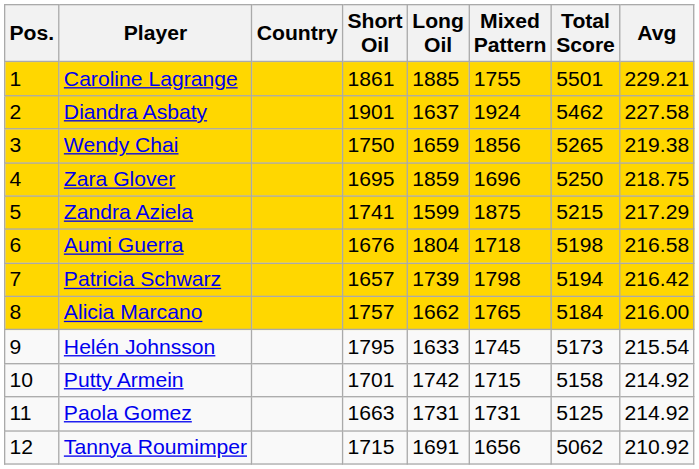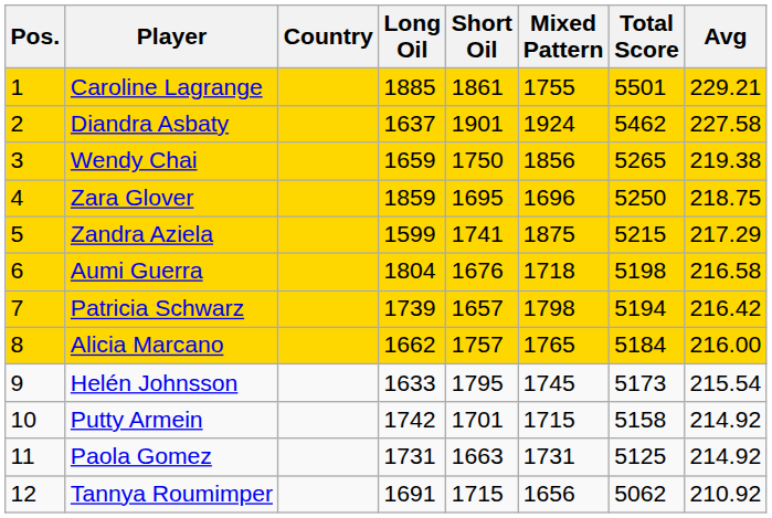 <table class="wikitable">
 <tr>
 <th>Pos.</th>
 <th>Player</th>
 <th>Country</th>
+<th>Long<br>Oil</th>
 <th>Short<br>Oil</th>
-<th>Long<br>Oil</th>
 <th>Mixed<br>Pattern</th>
 <th>Total<br>Score</th>
 <th>Avg</th>
 </tr>
 <tr bgcolor=gold>
 <td>1</td>
 <td><a href='#'>Caroline Lagrange</a></td>
 <td></td>
+<td>1885</td>
 <td>1861</td>
-<td>1885</td>
 <td>1755</td>
 <td>5501</td>
 <td>229.21</td>
 </tr>
 <tr bgcolor=gold>
 <td>2</td>
 <td><a href='#'>Diandra Asbaty</a></td>
 <td></td>
+<td>1637</td>
 <td>1901</td>
-<td>1637</td>
 <td>1924</td>
 <td>5462</td>
 <td>227.58</td>
 </tr>
 <tr bgcolor=gold>
 <td>3</td>
 <td><a href='#'>Wendy Chai</a></td>
 <td></td>
+<td>1659</td>
 <td>1750</td>
-<td>1659</td>
 <td>1856</td>
 <td>5265</td>
 <td>219.38</td>
 </tr>
 <tr bgcolor=gold>
 <td>4</td>
 <td><a href='#'>Zara Glover</a></td>
 <td></td>
+<td>1859</td>
 <td>1695</td>
-<td>1859</td>
 <td>1696</td>
 <td>5250</td>
 <td>218.75</td>
 </tr>
 <tr bgcolor=gold>
 <td>5</td>
 <td><a href='#'>Zandra Aziela</a></td>
 <td></td>
+<td>1599</td>
 <td>1741</td>
-<td>1599</td>
 <td>1875</td>
 <td>5215</td>
 <td>217.29</td>
 </tr>
 <tr bgcolor=gold>
 <td>6</td>
 <td><a href='#'>Aumi Guerra</a></td>
 <td></td>
+<td>1804</td>
 <td>1676</td>
-<td>1804</td>
 <td>1718</td>
 <td>5198</td>
 <td>216.58</td>
 </tr>
 <tr bgcolor=gold>
 <td>7</td>
 <td><a href='#'>Patricia Schwarz</a></td>
 <td></td>
+<td>1739</td>
 <td>1657</td>
-<td>1739</td>
 <td>1798</td>
 <td>5194</td>
 <td>216.42</td>
 </tr>
 <tr bgcolor=gold>
 <td>8</td>
 <td><a href='#'>Alicia Marcano</a></td>
 <td></td>
+<td>1662</td>
 <td>1757</td>
-<td>1662</td>
 <td>1765</td>
 <td>5184</td>
 <td>216.00</td>
 </tr>
 <tr>
 <td>9</td>
 <td><a href='#'>Helén Johnsson</a></td>
 <td></td>
+<td>1633</td>
 <td>1795</td>
-<td>1633</td>
 <td>1745</td>
 <td>5173</td>
 <td>215.54</td>
 </tr>
 <tr>
 <td>10</td>
 <td><a href='#'>Putty Armein</a></td>
 <td></td>
+<td>1742</td>
 <td>1701</td>
-<td>1742</td>
 <td>1715</td>
 <td>5158</td>
 <td>214.92</td>
 </tr>
 <tr>
 <td>11</td>
 <td><a href='#'>Paola Gomez</a></td>
 <td></td>
+<td>1731</td>
 <td>1663</td>
-<td>1731</td>
 <td>1731</td>
 <td>5125</td>
 <td>214.92</td>
 </tr>
 <tr>
 <td>12</td>
 <td><a href='#'>Tannya Roumimper</a></td>
 <td></td>
+<td>1691</td>
 <td>1715</td>
-<td>1691</td>
 <td>1656</td>
 <td>5062</td>
 <td>210.92</td>
 </tr>
 </table>
